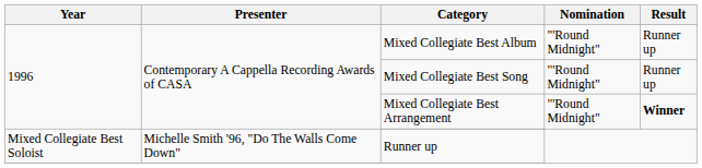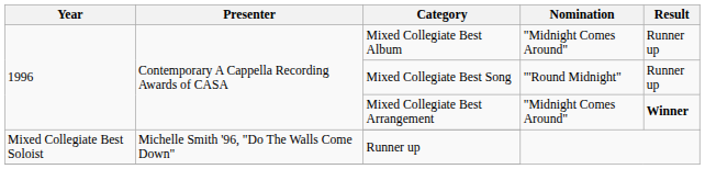 <table class="wikitable">
 <tr>
 <th>Year</th>
 <th>Presenter</th>
 <th>Category</th>
 <th>Nomination</th>
 <th>Result</th>
 </tr>
 <tr>
 <td rowspan="4">1996</td>
 <td rowspan="4">Contemporary A Cappella Recording Awards of CASA</td>
 <td>Mixed Collegiate Best Album</td>
-<td>"'Round Midnight"</td>
+<td>"Midnight Comes Around"</td>
 <td>Runner up</td>
 </tr>
 <tr>
 <td>Mixed Collegiate Best Song</td>
 <td>"'Round Midnight"</td>
 <td>Runner up</td>
 </tr>
 <tr>
 <td>Mixed Collegiate Best Arrangement</td>
-<td>"'Round Midnight"</td>
+<td>"Midnight Comes Around"</td>
 <td><strong>Winner</strong></td>
 </tr>
 <tr>
 </tr>
 <tr>
 <td>Mixed Collegiate Best Soloist</td>
 <td>Michelle Smith '96, "Do The Walls Come Down"</td>
 <td>Runner up</td>
 </tr>
 <tr>
 </tr>
 <tr>
 </tr>
 </table>
